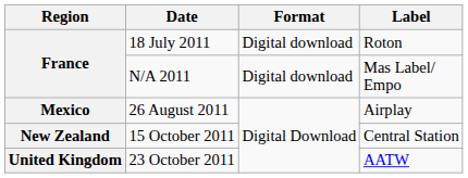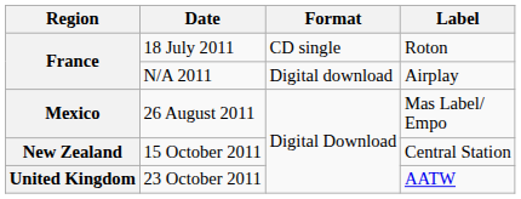 <table class="wikitable plainrowheaders unsortable">
 <tr>
 <th>Region</th>
 <th>Date</th>
 <th>Format</th>
 <th>Label</th>
 </tr>
 <tr>
 <th scope="row" rowspan="2">France</th>
 <td>18 July 2011</td>
-<td>Digital download</td>
+<td>CD single</td>
 <td>Roton</td>
 </tr>
 <tr>
 <td>N/A 2011</td>
 <td>Digital download</td>
-<td>Mas Label/<br>Empo</td>
+<td>Airplay</td>
 </tr>
 <tr>
 <th scope="row">Mexico</th>
 <td>26 August 2011</td>
 <td rowspan="3">Digital Download</td>
-<td>Airplay</td>
+<td>Mas Label/<br>Empo</td>
 </tr>
 <tr>
 <th scope="row">New Zealand</th>
 <td>15 October 2011</td>
 <td>Central Station</td>
 </tr>
 <tr>
 <th scope="row">United Kingdom</th>
 <td>23 October 2011</td>
 <td><a href='#'>AATW</a></td>
 </tr>
 </table>
